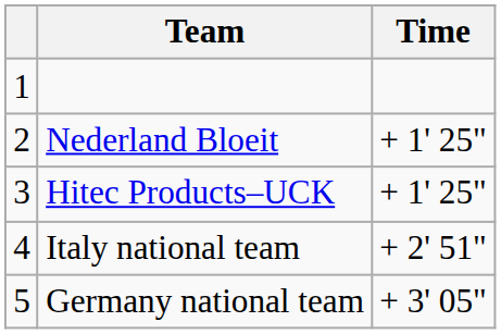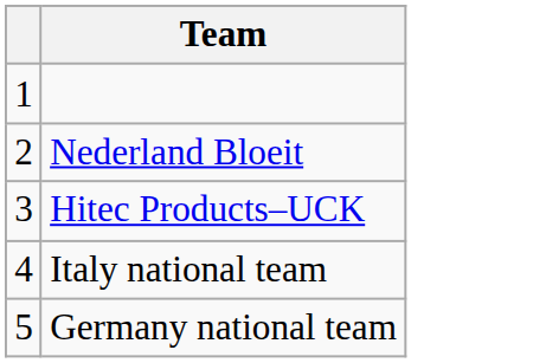 <table class="wikitable">
 <tr>
 <th></th>
 <th>Team</th>
-<th>Time</th>
 </tr>
 <tr>
 <td>1</td>
 <td></td>
-<td style="text-align:right;"></td>
 </tr>
 <tr>
 <td>2</td>
 <td><a href='#'>Nederland Bloeit</a></td>
-<td align="right">+ 1' 25"</td>
 </tr>
 <tr>
 <td>3</td>
 <td><a href='#'>Hitec Products–UCK</a></td>
-<td align="right">+ 1' 25"</td>
 </tr>
 <tr>
 <td>4</td>
 <td>Italy national team</td>
-<td align="right">+ 2' 51"</td>
 </tr>
 <tr>
 <td>5</td>
 <td>Germany national team</td>
-<td align="right">+ 3' 05"</td>
 </tr>
 </table>
